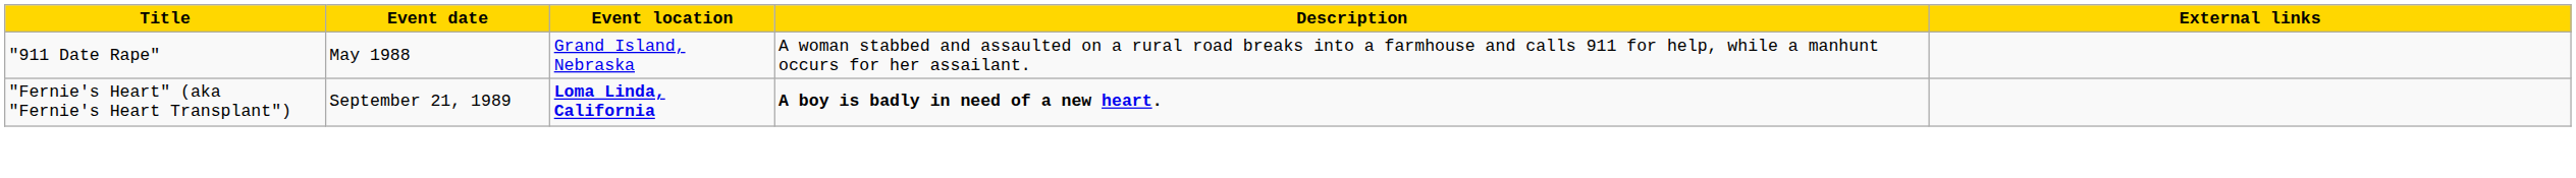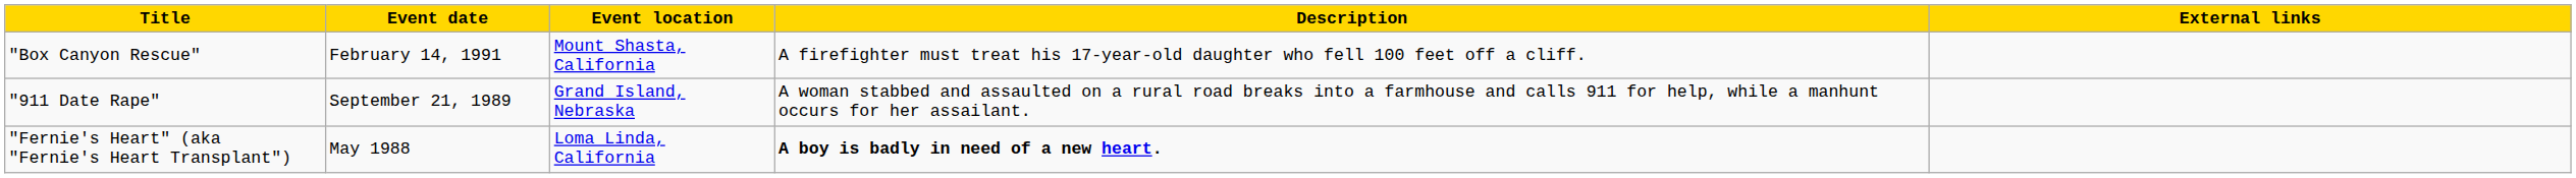 <table class="wikitable" style="width: 100%;">
 <tr>
 <th style="background: #FFD700; color: #000000; width: 10%;">Title</th>
 <th style="background: #FFD700; color: #000000; width: 7%;">Event date</th>
 <th style="background: #FFD700; color: #000000; width: 7%;">Event location</th>
 <th style="background: #FFD700; color: #000000; width: 36%;">Description</th>
 <th style="background: #FFD700; color: #000000; width: 20%;">External links</th>
 </tr>
 <tr>
+<td>"Box Canyon Rescue"</td>
+<td>February 14, 1991</td>
+<td><a href='#'>Mount Shasta, California</a></td>
+<td>A firefighter must treat his 17-year-old daughter who fell 100 feet off a cliff.</td>
+<td></td>
+</tr>
+<tr>
 <td>"911 Date Rape"</td>
-<td>May 1988</td>
+<td>September 21, 1989</td>
 <td><a href='#'>Grand Island, Nebraska</a></td>
 <td>A woman stabbed and assaulted on a rural road breaks into a farmhouse and calls 911 for help, while a manhunt occurs for her assailant.</td>
 <td></td>
 </tr>
 <tr>
 <td>"Fernie's Heart" (aka "Fernie's Heart Transplant")</td>
-<td>September 21, 1989</td>
-<td><strong><a href='#'>Loma Linda, California</a></strong></td>
+<td>May 1988</td>
+<td><a href='#'>Loma Linda, California</a></td>
 <td><strong>A boy is badly in need of a new <a href='#'>heart</a>.</strong></td>
 <td></td>
 </tr>
 </table>
